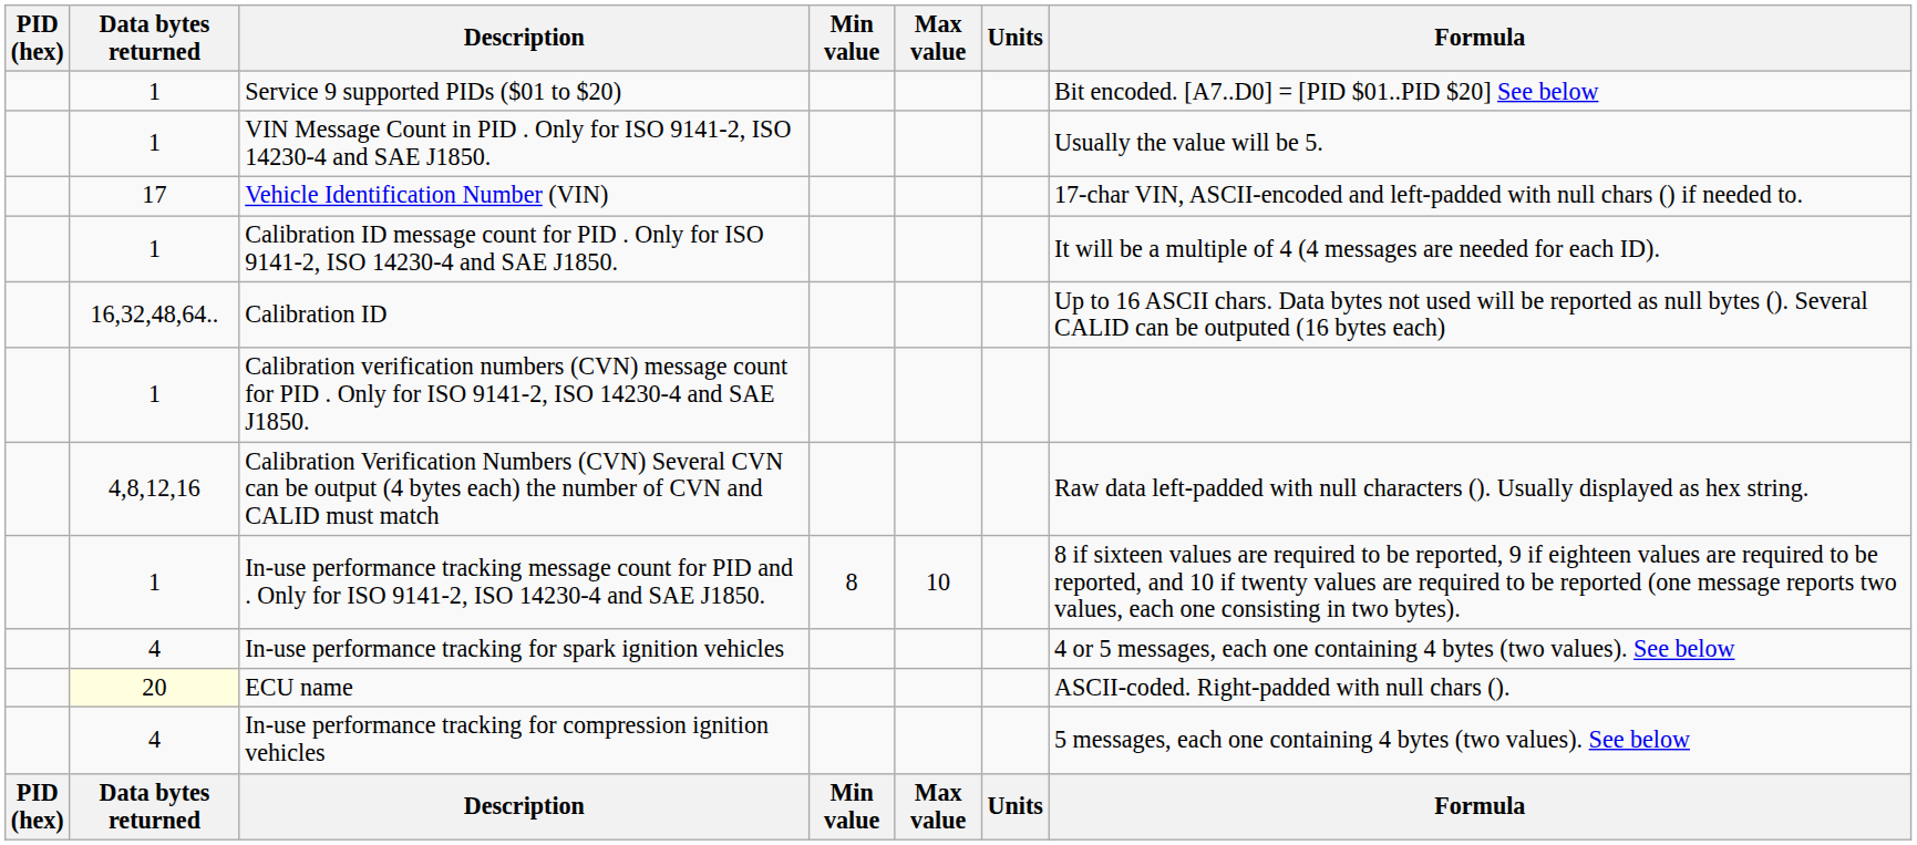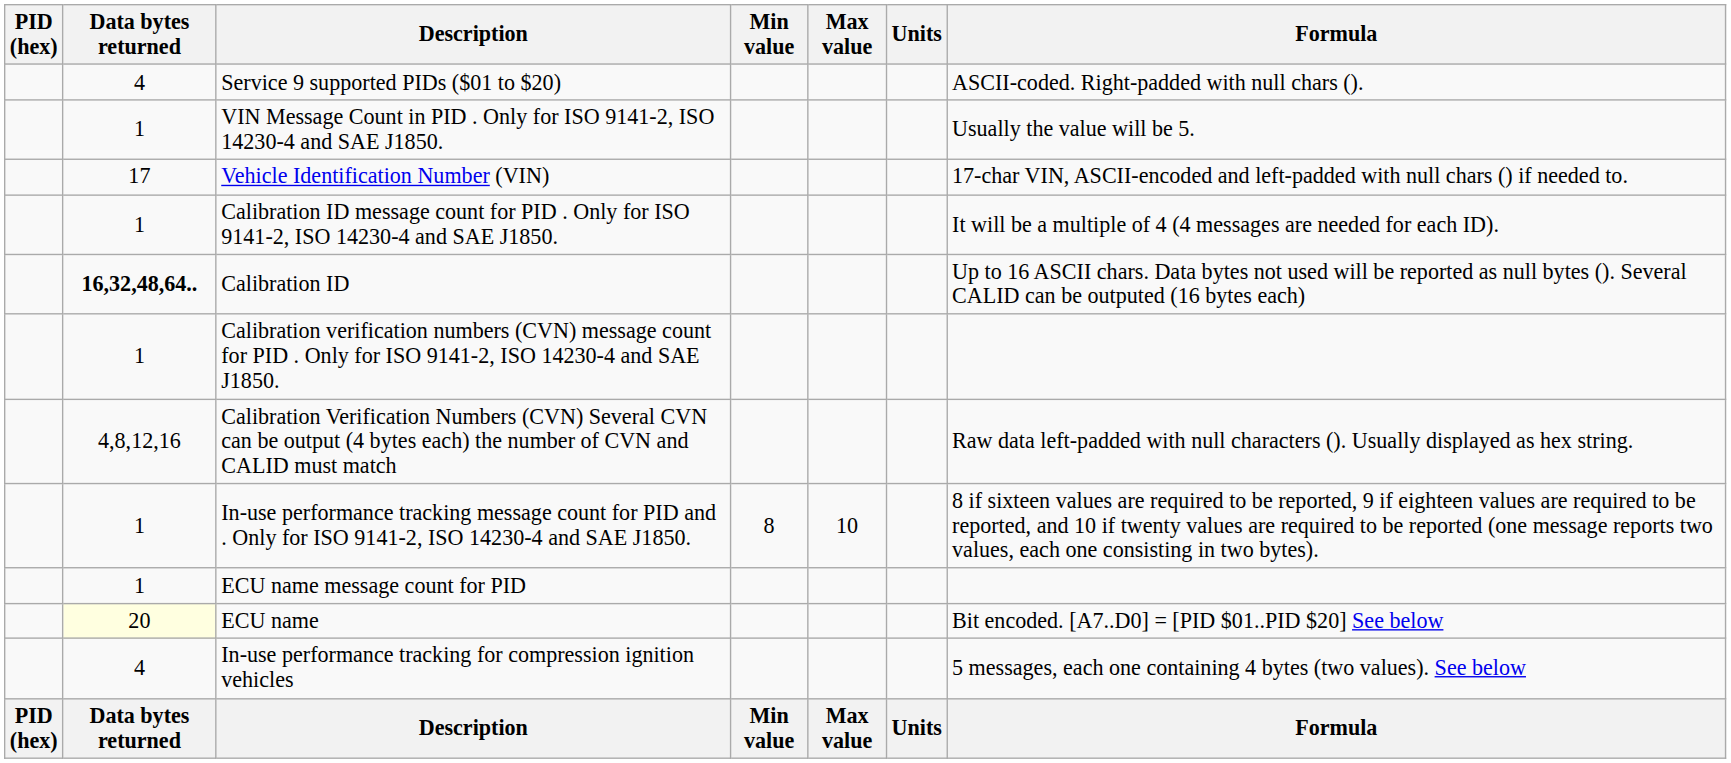 <table class="wikitable" style="text-align: center">
 <tr>
 <th>PID<br>(hex)</th>
 <th>Data bytes returned</th>
 <th>Description</th>
 <th>Min value</th>
 <th>Max value</th>
 <th>Units</th>
 <th>Formula</th>
 </tr>
 <tr>
 <td></td>
-<td>1</td>
+<td>4</td>
 <td align=left>Service 9 supported PIDs ($01 to $20)</td>
 <td></td>
 <td></td>
 <td></td>
-<td align=left>Bit encoded. [A7..D0] = [PID $01..PID $20] <a href='#'>See below</a></td>
+<td align=left>ASCII-coded. Right-padded with null chars ().</td>
 </tr>
 <tr>
 <td></td>
 <td>1</td>
 <td align=left>VIN Message Count in PID . Only for ISO 9141-2, ISO 14230-4 and SAE J1850.</td>
 <td></td>
 <td></td>
 <td></td>
 <td align=left>Usually the value will be 5.</td>
 </tr>
 <tr>
 <td></td>
 <td>17</td>
 <td align=left><a href='#'>Vehicle Identification Number</a> (VIN)</td>
 <td></td>
 <td></td>
 <td></td>
 <td align=left>17-char VIN, ASCII-encoded and left-padded with null chars () if needed to.</td>
 </tr>
 <tr>
 <td></td>
 <td>1</td>
 <td align=left>Calibration ID message count for PID . Only for ISO 9141-2, ISO 14230-4 and SAE J1850.</td>
 <td></td>
 <td></td>
 <td></td>
 <td align=left>It will be a multiple of 4 (4 messages are needed for each ID).</td>
 </tr>
 <tr>
 <td></td>
-<td>16,32,48,64..</td>
+<td><strong>16,32,48,64..</strong></td>
 <td align=left>Calibration ID</td>
 <td></td>
 <td></td>
 <td></td>
 <td align=left>Up to 16 ASCII chars. Data bytes not used will be reported as null bytes (). Several CALID can be outputed (16 bytes each)</td>
 </tr>
 <tr>
 <td></td>
 <td>1</td>
 <td align=left>Calibration verification numbers (CVN) message count for PID . Only for ISO 9141-2, ISO 14230-4 and SAE J1850.</td>
 <td></td>
 <td></td>
 <td></td>
 <td align=left></td>
 </tr>
 <tr>
 <td></td>
 <td>4,8,12,16</td>
 <td align=left>Calibration Verification Numbers (CVN) Several CVN can be output (4 bytes each) the number of CVN and CALID must match</td>
 <td></td>
 <td></td>
 <td></td>
 <td align=left>Raw data left-padded with null characters (). Usually displayed as hex string.</td>
 </tr>
 <tr>
 <td></td>
 <td>1</td>
 <td align=left>In-use performance tracking message count for PID  and . Only for ISO 9141-2, ISO 14230-4 and SAE J1850.</td>
 <td>8</td>
 <td>10</td>
 <td></td>
 <td align=left>8 if sixteen values are required to be reported, 9 if eighteen values are required to be reported, and 10 if twenty values are required to be reported (one message reports two values, each one consisting in two bytes).</td>
 </tr>
 <tr>
 <td></td>
-<td>4</td>
-<td align=left>In-use performance tracking for spark ignition vehicles</td>
+<td>1</td>
+<td align=left>ECU name message count for PID </td>
 <td></td>
 <td></td>
 <td></td>
-<td align=left>4 or 5 messages, each one containing 4 bytes (two values). <a href='#'>See below</a></td>
+<td align=left></td>
 </tr>
 <tr>
 <td></td>
 <td style="background: lightyellow;">20</td>
 <td align=left>ECU name</td>
 <td></td>
 <td></td>
 <td></td>
-<td align=left>ASCII-coded. Right-padded with null chars ().</td>
+<td align=left>Bit encoded. [A7..D0] = [PID $01..PID $20] <a href='#'>See below</a></td>
 </tr>
 <tr>
 <td></td>
 <td>4</td>
 <td align=left>In-use performance tracking for compression ignition vehicles</td>
 <td></td>
 <td></td>
 <td></td>
 <td align=left>5 messages, each one containing 4 bytes (two values). <a href='#'>See below</a></td>
 </tr>
 <tr>
 <th>PID<br>(hex)</th>
 <th>Data bytes returned</th>
 <th>Description</th>
 <th>Min value</th>
 <th>Max value</th>
 <th>Units</th>
 <th>Formula</th>
 </tr>
 </table>
